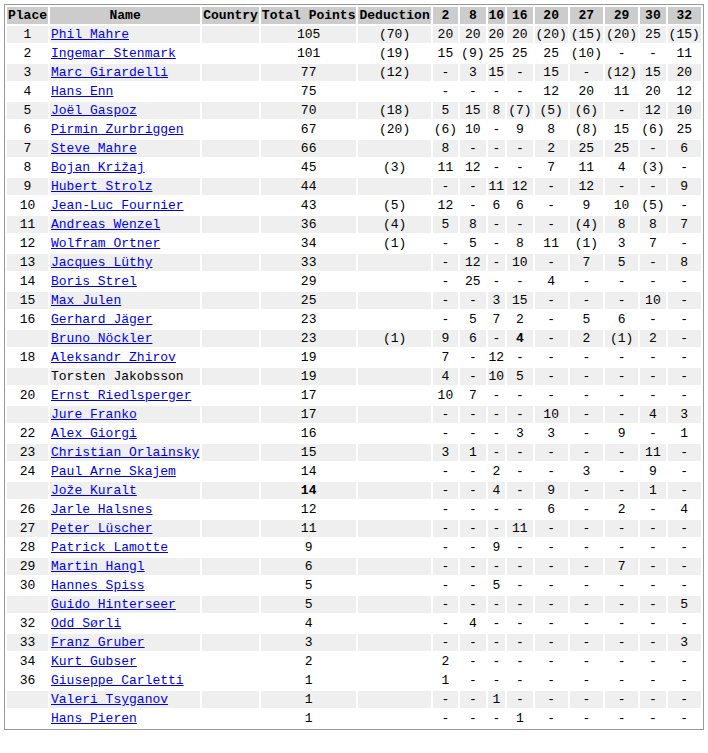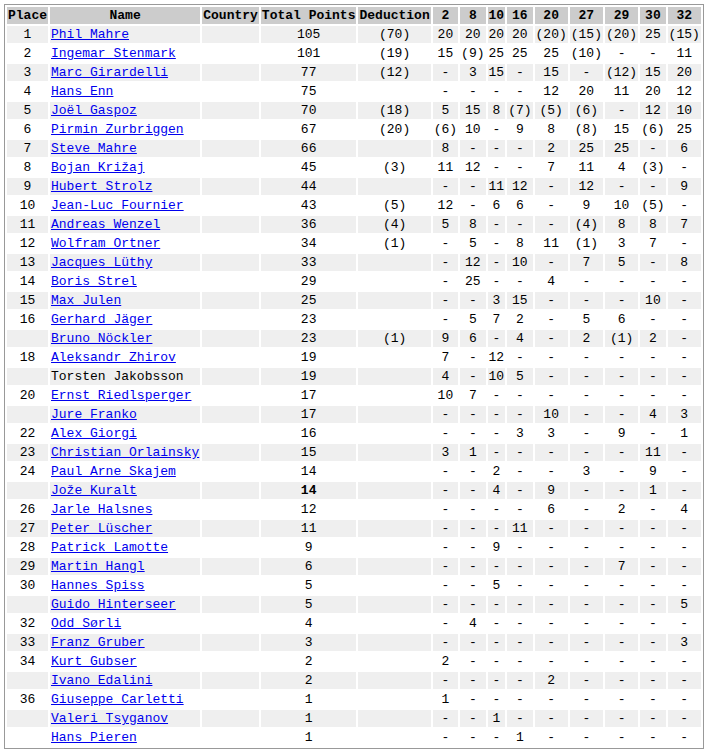 <table border="0" style="border: 1px solid #999; background-color:#FFFFFF; text-align:center">
 <tr align="center" bgcolor="#CCCCCC">
 <th>Place</th>
 <th>Name</th>
 <th>Country</th>
 <th>Total Points</th>
 <th>Deduction</th>
 <th>2</th>
 <th>8</th>
 <th>10</th>
 <th>16</th>
 <th>20</th>
 <th>27</th>
 <th>29</th>
 <th>30</th>
 <th>32</th>
 </tr>
 <tr bgcolor="#EFEFEF">
 <td>1</td>
 <td align="left"><a href='#'>Phil Mahre</a></td>
 <td align="left"></td>
 <td>105</td>
 <td>(70)</td>
 <td>20</td>
 <td>20</td>
 <td>20</td>
 <td>20</td>
 <td>(20)</td>
 <td>(15)</td>
 <td>(20)</td>
 <td>25</td>
 <td>(15)</td>
 </tr>
 <tr>
 <td>2</td>
 <td align="left"><a href='#'>Ingemar Stenmark</a></td>
 <td align="left"></td>
 <td>101</td>
 <td>(19)</td>
 <td>15</td>
 <td>(9)</td>
 <td>25</td>
 <td>25</td>
 <td>25</td>
 <td>(10)</td>
 <td>-</td>
 <td>-</td>
 <td>11</td>
 </tr>
 <tr bgcolor="#EFEFEF">
 <td>3</td>
 <td align="left"><a href='#'>Marc Girardelli</a></td>
 <td align="left"></td>
 <td>77</td>
 <td>(12)</td>
 <td>-</td>
 <td>3</td>
 <td>15</td>
 <td>-</td>
 <td>15</td>
 <td>-</td>
 <td>(12)</td>
 <td>15</td>
 <td>20</td>
 </tr>
 <tr>
 <td>4</td>
 <td align="left"><a href='#'>Hans Enn</a></td>
 <td align="left"></td>
 <td>75</td>
 <td></td>
 <td>-</td>
 <td>-</td>
 <td>-</td>
 <td>-</td>
 <td>12</td>
 <td>20</td>
 <td>11</td>
 <td>20</td>
 <td>12</td>
 </tr>
 <tr bgcolor="#EFEFEF">
 <td>5</td>
 <td align="left"><a href='#'>Joël Gaspoz</a></td>
 <td align="left"></td>
 <td>70</td>
 <td>(18)</td>
 <td>5</td>
 <td>15</td>
 <td>8</td>
 <td>(7)</td>
 <td>(5)</td>
 <td>(6)</td>
 <td>-</td>
 <td>12</td>
 <td>10</td>
 </tr>
 <tr>
 <td>6</td>
 <td align="left"><a href='#'>Pirmin Zurbriggen</a></td>
 <td align="left"></td>
 <td>67</td>
 <td>(20)</td>
 <td>(6)</td>
 <td>10</td>
 <td>-</td>
 <td>9</td>
 <td>8</td>
 <td>(8)</td>
 <td>15</td>
 <td>(6)</td>
 <td>25</td>
 </tr>
 <tr bgcolor="#EFEFEF">
 <td>7</td>
 <td align="left"><a href='#'>Steve Mahre</a></td>
 <td align="left"></td>
 <td>66</td>
 <td></td>
 <td>8</td>
 <td>-</td>
 <td>-</td>
 <td>-</td>
 <td>2</td>
 <td>25</td>
 <td>25</td>
 <td>-</td>
 <td>6</td>
 </tr>
 <tr>
 <td>8</td>
 <td align="left"><a href='#'>Bojan Križaj</a></td>
 <td align="left"></td>
 <td>45</td>
 <td>(3)</td>
 <td>11</td>
 <td>12</td>
 <td>-</td>
 <td>-</td>
 <td>7</td>
 <td>11</td>
 <td>4</td>
 <td>(3)</td>
 <td>-</td>
 </tr>
 <tr bgcolor="#EFEFEF">
 <td>9</td>
 <td align="left"><a href='#'>Hubert Strolz</a></td>
 <td align="left"></td>
 <td>44</td>
 <td></td>
 <td>-</td>
 <td>-</td>
 <td>11</td>
 <td>12</td>
 <td>-</td>
 <td>12</td>
 <td>-</td>
 <td>-</td>
 <td>9</td>
 </tr>
 <tr>
 <td>10</td>
 <td align="left"><a href='#'>Jean-Luc Fournier</a></td>
 <td align="left"></td>
 <td>43</td>
 <td>(5)</td>
 <td>12</td>
 <td>-</td>
 <td>6</td>
 <td>6</td>
 <td>-</td>
 <td>9</td>
 <td>10</td>
 <td>(5)</td>
 <td>-</td>
 </tr>
 <tr bgcolor="#EFEFEF">
 <td>11</td>
 <td align="left"><a href='#'>Andreas Wenzel</a></td>
 <td align="left"></td>
 <td>36</td>
 <td>(4)</td>
 <td>5</td>
 <td>8</td>
 <td>-</td>
 <td>-</td>
 <td>-</td>
 <td>(4)</td>
 <td>8</td>
 <td>8</td>
 <td>7</td>
 </tr>
 <tr>
 <td>12</td>
 <td align="left"><a href='#'>Wolfram Ortner</a></td>
 <td align="left"></td>
 <td>34</td>
 <td>(1)</td>
 <td>-</td>
 <td>5</td>
 <td>-</td>
 <td>8</td>
 <td>11</td>
 <td>(1)</td>
 <td>3</td>
 <td>7</td>
 <td>-</td>
 </tr>
 <tr bgcolor="#EFEFEF">
 <td>13</td>
 <td align="left"><a href='#'>Jacques Lüthy</a></td>
 <td align="left"></td>
 <td>33</td>
 <td></td>
 <td>-</td>
 <td>12</td>
 <td>-</td>
 <td>10</td>
 <td>-</td>
 <td>7</td>
 <td>5</td>
 <td>-</td>
 <td>8</td>
 </tr>
 <tr>
 <td>14</td>
 <td align="left"><a href='#'>Boris Strel</a></td>
 <td align="left"></td>
 <td>29</td>
 <td></td>
 <td>-</td>
 <td>25</td>
 <td>-</td>
 <td>-</td>
 <td>4</td>
 <td>-</td>
 <td>-</td>
 <td>-</td>
 <td>-</td>
 </tr>
 <tr bgcolor="#EFEFEF">
 <td>15</td>
 <td align="left"><a href='#'>Max Julen</a></td>
 <td align="left"></td>
 <td>25</td>
 <td></td>
 <td>-</td>
 <td>-</td>
 <td>3</td>
 <td>15</td>
 <td>-</td>
 <td>-</td>
 <td>-</td>
 <td>10</td>
 <td>-</td>
 </tr>
 <tr>
 <td>16</td>
 <td align="left"><a href='#'>Gerhard Jäger</a></td>
 <td align="left"></td>
 <td>23</td>
 <td></td>
 <td>-</td>
 <td>5</td>
 <td>7</td>
 <td>2</td>
 <td>-</td>
 <td>5</td>
 <td>6</td>
 <td>-</td>
 <td>-</td>
 </tr>
 <tr bgcolor="#EFEFEF">
 <td></td>
 <td align="left"><a href='#'>Bruno Nöckler</a></td>
 <td align="left"></td>
 <td>23</td>
 <td>(1)</td>
 <td>9</td>
 <td>6</td>
 <td>-</td>
-<td><strong>4</strong></td>
+<td>4</td>
 <td>-</td>
 <td>2</td>
 <td>(1)</td>
 <td>2</td>
 <td>-</td>
 </tr>
 <tr>
 <td>18</td>
 <td align="left"><a href='#'>Aleksandr Zhirov</a></td>
 <td align="left"></td>
 <td>19</td>
 <td></td>
 <td>7</td>
 <td>-</td>
 <td>12</td>
 <td>-</td>
 <td>-</td>
 <td>-</td>
 <td>-</td>
 <td>-</td>
 <td>-</td>
 </tr>
 <tr bgcolor="#EFEFEF">
 <td></td>
 <td align="left">Torsten Jakobsson</td>
 <td align="left"></td>
 <td>19</td>
 <td></td>
 <td>4</td>
 <td>-</td>
 <td>10</td>
 <td>5</td>
 <td>-</td>
 <td>-</td>
 <td>-</td>
 <td>-</td>
 <td>-</td>
 </tr>
 <tr>
 <td>20</td>
 <td align="left"><a href='#'>Ernst Riedlsperger</a></td>
 <td align="left"></td>
 <td>17</td>
 <td></td>
 <td>10</td>
 <td>7</td>
 <td>-</td>
 <td>-</td>
 <td>-</td>
 <td>-</td>
 <td>-</td>
 <td>-</td>
 <td>-</td>
 </tr>
 <tr bgcolor="#EFEFEF">
 <td></td>
 <td align="left"><a href='#'>Jure Franko</a></td>
 <td align="left"></td>
 <td>17</td>
 <td></td>
 <td>-</td>
 <td>-</td>
 <td>-</td>
 <td>-</td>
 <td>10</td>
 <td>-</td>
 <td>-</td>
 <td>4</td>
 <td>3</td>
 </tr>
 <tr>
 <td>22</td>
 <td align="left"><a href='#'>Alex Giorgi</a></td>
 <td align="left"></td>
 <td>16</td>
 <td></td>
 <td>-</td>
 <td>-</td>
 <td>-</td>
 <td>3</td>
 <td>3</td>
 <td>-</td>
 <td>9</td>
 <td>-</td>
 <td>1</td>
 </tr>
 <tr bgcolor="#EFEFEF">
 <td>23</td>
 <td align="left"><a href='#'>Christian Orlainsky</a></td>
 <td align="left"></td>
 <td>15</td>
 <td></td>
 <td>3</td>
 <td>1</td>
 <td>-</td>
 <td>-</td>
 <td>-</td>
 <td>-</td>
 <td>-</td>
 <td>11</td>
 <td>-</td>
 </tr>
 <tr>
 <td>24</td>
 <td align="left"><a href='#'>Paul Arne Skajem</a></td>
 <td align="left"></td>
 <td>14</td>
 <td></td>
 <td>-</td>
 <td>-</td>
 <td>2</td>
 <td>-</td>
 <td>-</td>
 <td>3</td>
 <td>-</td>
 <td>9</td>
 <td>-</td>
 </tr>
 <tr bgcolor="#EFEFEF">
 <td></td>
 <td align="left"><a href='#'>Jože Kuralt</a></td>
 <td align="left"></td>
 <td><strong>14</strong></td>
 <td></td>
 <td>-</td>
 <td>-</td>
 <td>4</td>
 <td>-</td>
 <td>9</td>
 <td>-</td>
 <td>-</td>
 <td>1</td>
 <td>-</td>
 </tr>
 <tr>
 <td>26</td>
 <td align="left"><a href='#'>Jarle Halsnes</a></td>
 <td align="left"></td>
 <td>12</td>
 <td></td>
 <td>-</td>
 <td>-</td>
 <td>-</td>
 <td>-</td>
 <td>6</td>
 <td>-</td>
 <td>2</td>
 <td>-</td>
 <td>4</td>
 </tr>
 <tr bgcolor="#EFEFEF">
 <td>27</td>
 <td align="left"><a href='#'>Peter Lüscher</a></td>
 <td align="left"></td>
 <td>11</td>
 <td></td>
 <td>-</td>
 <td>-</td>
 <td>-</td>
 <td>11</td>
 <td>-</td>
 <td>-</td>
 <td>-</td>
 <td>-</td>
 <td>-</td>
 </tr>
 <tr>
 <td>28</td>
 <td align="left"><a href='#'>Patrick Lamotte</a></td>
 <td align="left"></td>
 <td>9</td>
 <td></td>
 <td>-</td>
 <td>-</td>
 <td>9</td>
 <td>-</td>
 <td>-</td>
 <td>-</td>
 <td>-</td>
 <td>-</td>
 <td>-</td>
 </tr>
 <tr bgcolor="#EFEFEF">
 <td>29</td>
 <td align="left"><a href='#'>Martin Hangl</a></td>
 <td align="left"></td>
 <td>6</td>
 <td></td>
 <td>-</td>
 <td>-</td>
 <td>-</td>
 <td>-</td>
 <td>-</td>
 <td>-</td>
 <td>7</td>
 <td>-</td>
 <td>-</td>
 </tr>
 <tr>
 <td>30</td>
 <td align="left"><a href='#'>Hannes Spiss</a></td>
 <td align="left"></td>
 <td>5</td>
 <td></td>
 <td>-</td>
 <td>-</td>
 <td>5</td>
 <td>-</td>
 <td>-</td>
 <td>-</td>
 <td>-</td>
 <td>-</td>
 <td>-</td>
 </tr>
 <tr bgcolor="#EFEFEF">
 <td></td>
 <td align="left"><a href='#'>Guido Hinterseer</a></td>
 <td align="left"></td>
 <td>5</td>
 <td></td>
 <td>-</td>
 <td>-</td>
 <td>-</td>
 <td>-</td>
 <td>-</td>
 <td>-</td>
 <td>-</td>
 <td>-</td>
 <td>5</td>
 </tr>
 <tr>
 <td>32</td>
 <td align="left"><a href='#'>Odd Sørli</a></td>
 <td align="left"></td>
 <td>4</td>
 <td></td>
 <td>-</td>
 <td>4</td>
 <td>-</td>
 <td>-</td>
 <td>-</td>
 <td>-</td>
 <td>-</td>
 <td>-</td>
 <td>-</td>
 </tr>
 <tr bgcolor="#EFEFEF">
 <td>33</td>
 <td align="left"><a href='#'>Franz Gruber</a></td>
 <td align="left"></td>
 <td>3</td>
 <td></td>
 <td>-</td>
 <td>-</td>
 <td>-</td>
 <td>-</td>
 <td>-</td>
 <td>-</td>
 <td>-</td>
 <td>-</td>
 <td>3</td>
 </tr>
 <tr>
 <td>34</td>
 <td align="left"><a href='#'>Kurt Gubser</a></td>
 <td align="left"></td>
 <td>2</td>
 <td></td>
 <td>2</td>
 <td>-</td>
 <td>-</td>
 <td>-</td>
 <td>-</td>
 <td>-</td>
 <td>-</td>
 <td>-</td>
 <td>-</td>
 </tr>
+<tr bgcolor="#EFEFEF">
+<td></td>
+<td align="left"><a href='#'>Ivano Edalini</a></td>
+<td align="left"></td>
+<td>2</td>
+<td></td>
+<td>-</td>
+<td>-</td>
+<td>-</td>
+<td>-</td>
+<td>2</td>
+<td>-</td>
+<td>-</td>
+<td>-</td>
+<td>-</td>
+</tr>
 <tr>
 <td>36</td>
 <td align="left"><a href='#'>Giuseppe Carletti</a></td>
 <td align="left"></td>
 <td>1</td>
 <td></td>
 <td>1</td>
 <td>-</td>
 <td>-</td>
 <td>-</td>
 <td>-</td>
 <td>-</td>
 <td>-</td>
 <td>-</td>
 <td>-</td>
 </tr>
 <tr bgcolor="#EFEFEF">
 <td></td>
 <td align="left"><a href='#'>Valeri Tsyganov</a></td>
 <td align="left"></td>
 <td>1</td>
 <td></td>
 <td>-</td>
 <td>-</td>
 <td>1</td>
 <td>-</td>
 <td>-</td>
 <td>-</td>
 <td>-</td>
 <td>-</td>
 <td>-</td>
 </tr>
 <tr>
 <td></td>
 <td align="left"><a href='#'>Hans Pieren</a></td>
 <td align="left"></td>
 <td>1</td>
 <td></td>
 <td>-</td>
 <td>-</td>
 <td>-</td>
 <td>1</td>
 <td>-</td>
 <td>-</td>
 <td>-</td>
 <td>-</td>
 <td>-</td>
 </tr>
 </table>
